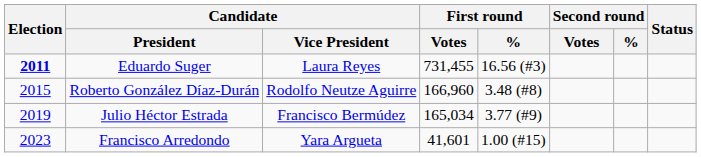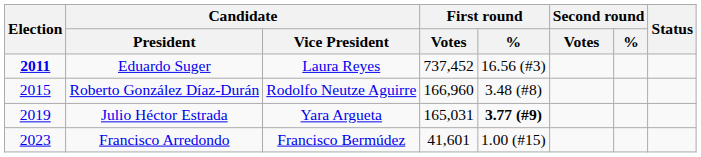 <table class=wikitable style=text-align:center>
 <tr>
 <th rowspan=2>Election</th>
 <th colspan=2>Candidate</th>
 <th colspan=2>First round</th>
 <th colspan=2>Second round</th>
 <th rowspan=2>Status</th>
 </tr>
 <tr>
 <th>President</th>
 <th>Vice President</th>
 <th>Votes</th>
 <th>%</th>
 <th>Votes</th>
 <th>%</th>
 </tr>
 <tr>
 <td><strong><a href='#'>2011</a></strong></td>
 <td><a href='#'>Eduardo Suger</a></td>
 <td><a href='#'>Laura Reyes</a></td>
-<td>731,455</td>
+<td>737,452</td>
 <td>16.56 (#3)</td>
 <td></td>
 <td></td>
 <td></td>
 </tr>
 <tr>
 <td><a href='#'>2015</a></td>
 <td><a href='#'>Roberto González Díaz-Durán</a></td>
 <td><a href='#'>Rodolfo Neutze Aguirre</a></td>
 <td>166,960</td>
 <td>3.48 (#8)</td>
 <td></td>
 <td></td>
 <td></td>
 </tr>
 <tr>
 <td><a href='#'>2019</a></td>
 <td><a href='#'>Julio Héctor Estrada</a></td>
-<td><a href='#'>Francisco Bermúdez</a></td>
-<td>165,034</td>
-<td>3.77 (#9)</td>
+<td><a href='#'>Yara Argueta</a></td>
+<td>165,031</td>
+<td><strong>3.77 (#9)</strong></td>
 <td></td>
 <td></td>
 <td></td>
 </tr>
 <tr>
 <td><a href='#'>2023</a></td>
 <td><a href='#'>Francisco Arredondo</a></td>
-<td><a href='#'>Yara Argueta</a></td>
+<td><a href='#'>Francisco Bermúdez</a></td>
 <td>41,601</td>
 <td>1.00 (#15)</td>
 <td></td>
 <td></td>
 <td></td>
 </tr>
 </table>
